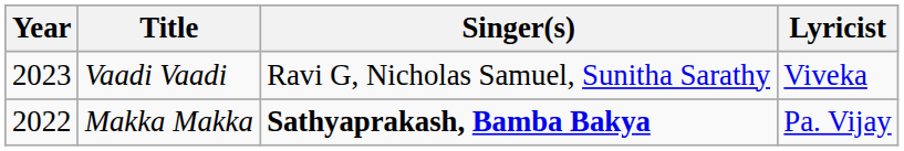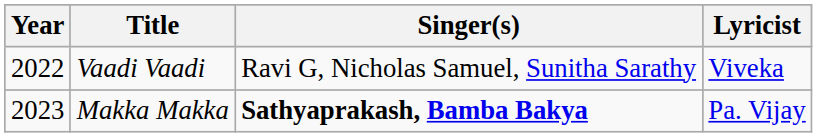 <table class="wikitable">
 <tr style="background:#ccc; text-align:center;">
 <th>Year</th>
 <th>Title</th>
 <th>Singer(s)</th>
 <th>Lyricist</th>
 </tr>
 <tr>
-<td>2023</td>
+<td>2022</td>
 <td><em>Vaadi Vaadi</em></td>
 <td>Ravi G, Nicholas Samuel, <a href='#'>Sunitha Sarathy</a></td>
 <td><a href='#'>Viveka</a></td>
 </tr>
 <tr>
-<td rowspan="1">2022</td>
+<td rowspan="1">2023</td>
 <td><em>Makka Makka</em></td>
 <td><strong>Sathyaprakash, <a href='#'>Bamba Bakya</a></strong></td>
 <td><a href='#'>Pa. Vijay</a></td>
 </tr>
 </table>
